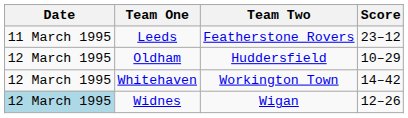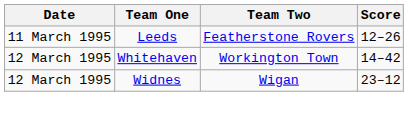 <table class="wikitable" style="text-align: center">
 <tr>
 <th>Date</th>
 <th>Team One</th>
 <th>Team Two</th>
 <th>Score</th>
 </tr>
 <tr>
 <td>11 March 1995</td>
 <td><a href='#'>Leeds</a></td>
 <td><a href='#'>Featherstone Rovers</a></td>
-<td>23–12</td>
-</tr>
-<tr>
-<td>12 March 1995</td>
-<td><a href='#'>Oldham</a></td>
-<td><a href='#'>Huddersfield</a></td>
-<td>10–29</td>
+<td>12–26</td>
 </tr>
 <tr>
 <td>12 March 1995</td>
 <td><a href='#'>Whitehaven</a></td>
 <td><a href='#'>Workington Town</a></td>
 <td>14–42</td>
 </tr>
 <tr>
-<td style="background: lightblue;">12 March 1995</td>
+<td>12 March 1995</td>
 <td><a href='#'>Widnes</a></td>
 <td><a href='#'>Wigan</a></td>
-<td>12–26</td>
+<td>23–12</td>
 </tr>
 </table>
